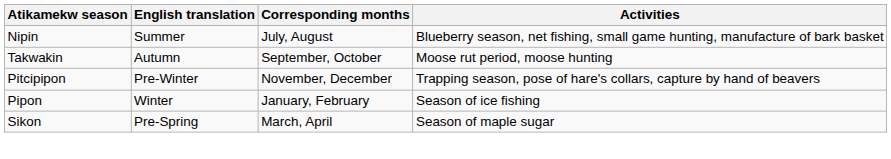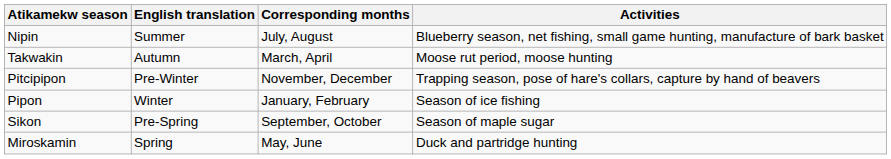 <table class="wikitable">
 <tr>
 <th>Atikamekw season</th>
 <th>English translation</th>
 <th>Corresponding months</th>
 <th>Activities</th>
 </tr>
 <tr>
 <td>Nipin</td>
 <td>Summer</td>
 <td>July, August</td>
 <td>Blueberry season, net fishing, small game hunting, manufacture of bark basket</td>
 </tr>
 <tr>
 <td>Takwakin</td>
 <td>Autumn</td>
-<td>September, October</td>
+<td>March, April</td>
 <td>Moose rut period, moose hunting</td>
 </tr>
 <tr>
 <td>Pitcipipon</td>
 <td>Pre-Winter</td>
 <td>November, December</td>
 <td>Trapping season, pose of hare's collars, capture by hand of beavers</td>
 </tr>
 <tr>
 <td>Pipon</td>
 <td>Winter</td>
 <td>January, February</td>
 <td>Season of ice fishing</td>
 </tr>
 <tr>
 <td>Sikon</td>
 <td>Pre-Spring</td>
-<td>March, April</td>
+<td>September, October</td>
 <td>Season of maple sugar</td>
 </tr>
+<tr>
+<td>Miroskamin</td>
+<td>Spring</td>
+<td>May, June</td>
+<td>Duck and partridge hunting</td>
+</tr>
 </table>
